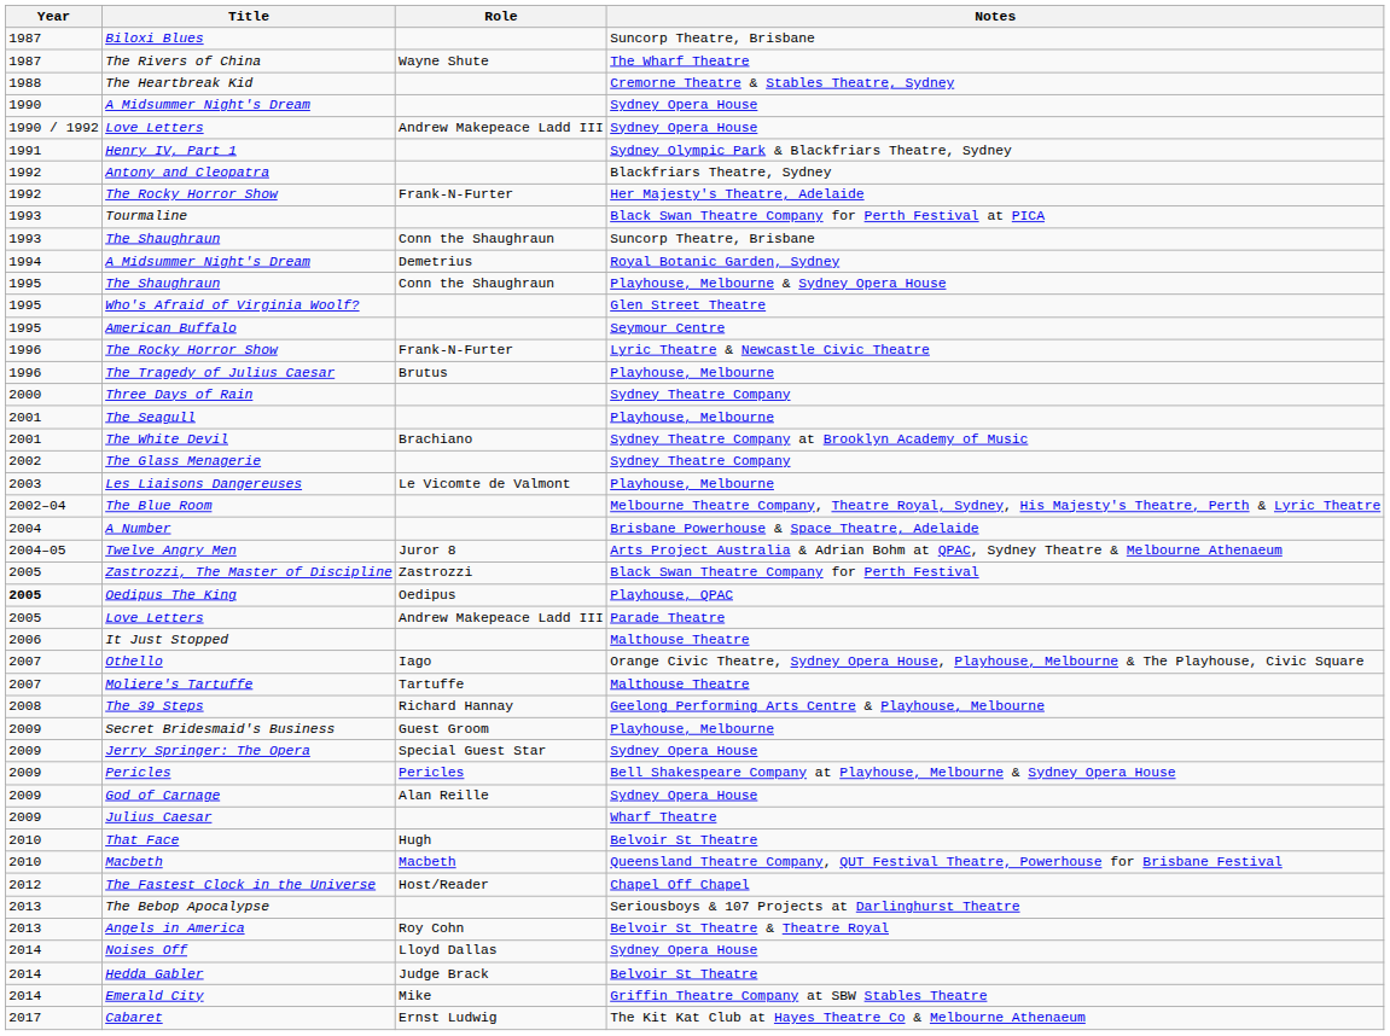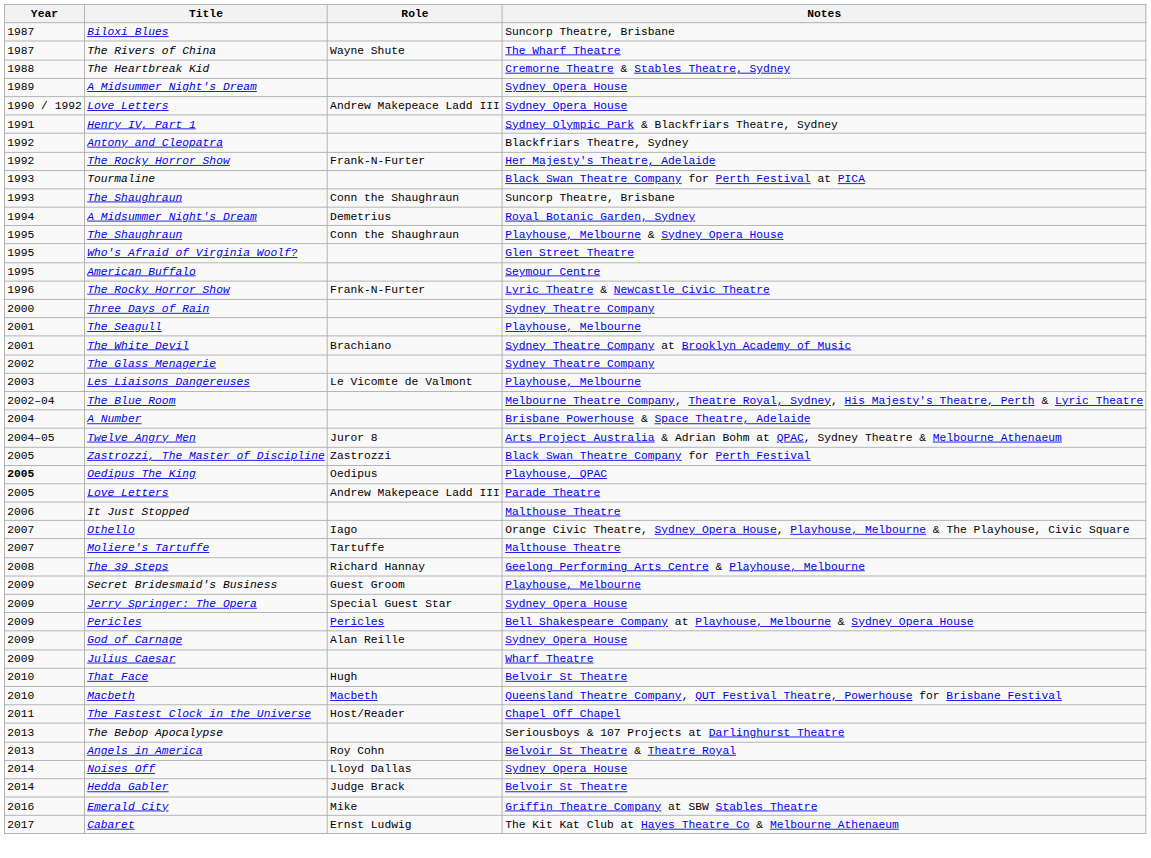 <table class="wikitable plainrowheaders sortable">
 <tr>
 <th>Year</th>
 <th>Title</th>
 <th>Role</th>
 <th>Notes</th>
 </tr>
 <tr>
 <td>1987</td>
 <td><em><a href='#'>Biloxi Blues</a></em></td>
 <td></td>
 <td>Suncorp Theatre, Brisbane</td>
 </tr>
 <tr>
 <td>1987</td>
 <td><em>The Rivers of China</em></td>
 <td>Wayne Shute</td>
 <td><a href='#'>The Wharf Theatre</a></td>
 </tr>
 <tr>
 <td>1988</td>
 <td><em>The Heartbreak Kid</em></td>
 <td></td>
 <td><a href='#'>Cremorne Theatre</a> & <a href='#'>Stables Theatre, Sydney</a></td>
 </tr>
 <tr>
-<td>1990</td>
+<td>1989</td>
 <td><em><a href='#'>A Midsummer Night's Dream</a></em></td>
 <td></td>
 <td><a href='#'>Sydney Opera House</a></td>
 </tr>
 <tr>
 <td>1990 /  1992</td>
 <td><em><a href='#'>Love Letters</a></em></td>
 <td>Andrew Makepeace Ladd III</td>
 <td><a href='#'>Sydney Opera House</a></td>
 </tr>
 <tr>
 <td>1991</td>
 <td><em><a href='#'>Henry IV, Part 1</a></em></td>
 <td></td>
 <td><a href='#'>Sydney Olympic Park</a> & Blackfriars Theatre, Sydney</td>
 </tr>
 <tr>
 <td>1992</td>
 <td><em><a href='#'>Antony and Cleopatra</a></em></td>
 <td></td>
 <td>Blackfriars Theatre, Sydney</td>
 </tr>
 <tr>
 <td>1992</td>
 <td><em><a href='#'>The Rocky Horror Show</a></em></td>
 <td>Frank-N-Furter</td>
 <td><a href='#'>Her Majesty's Theatre, Adelaide</a></td>
 </tr>
 <tr>
 <td>1993</td>
 <td><em>Tourmaline</em></td>
 <td></td>
 <td><a href='#'>Black Swan Theatre Company</a> for <a href='#'>Perth Festival</a> at <a href='#'>PICA</a></td>
 </tr>
 <tr>
 <td>1993</td>
 <td><em><a href='#'>The Shaughraun</a></em></td>
 <td>Conn the Shaughraun</td>
 <td>Suncorp Theatre, Brisbane</td>
 </tr>
 <tr>
 <td>1994</td>
 <td><em><a href='#'>A Midsummer Night's Dream</a></em></td>
 <td>Demetrius</td>
 <td><a href='#'>Royal Botanic Garden, Sydney</a></td>
 </tr>
 <tr>
 <td>1995</td>
 <td><em><a href='#'>The Shaughraun</a></em></td>
 <td>Conn the Shaughraun</td>
 <td><a href='#'>Playhouse, Melbourne</a> & <a href='#'>Sydney Opera House</a></td>
 </tr>
 <tr>
 <td>1995</td>
 <td><em><a href='#'>Who's Afraid of Virginia Woolf?</a></em></td>
 <td></td>
 <td><a href='#'>Glen Street Theatre</a></td>
 </tr>
 <tr>
 <td>1995</td>
 <td><em><a href='#'>American Buffalo</a></em></td>
 <td></td>
 <td><a href='#'>Seymour Centre</a></td>
 </tr>
 <tr>
 <td>1996</td>
 <td><em><a href='#'>The Rocky Horror Show</a></em></td>
 <td>Frank-N-Furter</td>
 <td><a href='#'>Lyric Theatre</a> & <a href='#'>Newcastle Civic Theatre</a></td>
-</tr>
-<tr>
-<td>1996</td>
-<td><em><a href='#'>The Tragedy of Julius Caesar</a></em></td>
-<td>Brutus</td>
-<td><a href='#'>Playhouse, Melbourne</a></td>
 </tr>
 <tr>
 <td>2000</td>
 <td><em><a href='#'>Three Days of Rain</a></em></td>
 <td></td>
 <td><a href='#'>Sydney Theatre Company</a></td>
 </tr>
 <tr>
 <td>2001</td>
 <td><em><a href='#'>The Seagull</a></em></td>
 <td></td>
 <td><a href='#'>Playhouse, Melbourne</a></td>
 </tr>
 <tr>
 <td>2001</td>
 <td><em><a href='#'>The White Devil</a></em></td>
 <td>Brachiano</td>
 <td><a href='#'>Sydney Theatre Company</a> at <a href='#'>Brooklyn Academy of Music</a></td>
 </tr>
 <tr>
 <td>2002</td>
 <td><em><a href='#'>The Glass Menagerie</a></em></td>
 <td></td>
 <td><a href='#'>Sydney Theatre Company</a></td>
 </tr>
 <tr>
 <td>2003</td>
 <td><em><a href='#'>Les Liaisons Dangereuses</a></em></td>
 <td>Le Vicomte de Valmont</td>
 <td><a href='#'>Playhouse, Melbourne</a></td>
 </tr>
 <tr>
 <td>2002–04</td>
 <td><em><a href='#'>The Blue Room</a></em></td>
 <td></td>
 <td><a href='#'>Melbourne Theatre Company</a>, <a href='#'>Theatre Royal, Sydney</a>, <a href='#'>His Majesty's Theatre, Perth</a> & <a href='#'>Lyric Theatre</a></td>
 </tr>
 <tr>
 <td>2004</td>
 <td><em><a href='#'>A Number</a></em></td>
 <td></td>
 <td><a href='#'>Brisbane Powerhouse</a> & <a href='#'>Space Theatre, Adelaide</a></td>
 </tr>
 <tr>
 <td>2004–05</td>
 <td><em><a href='#'>Twelve Angry Men</a></em></td>
 <td>Juror 8</td>
 <td><a href='#'>Arts Project Australia</a> & Adrian Bohm at <a href='#'>QPAC</a>, Sydney Theatre & <a href='#'>Melbourne Athenaeum</a></td>
 </tr>
 <tr>
 <td>2005</td>
 <td><em><a href='#'>Zastrozzi, The Master of Discipline</a></em></td>
 <td>Zastrozzi</td>
 <td><a href='#'>Black Swan Theatre Company</a> for <a href='#'>Perth Festival</a></td>
 </tr>
 <tr>
 <td><strong>2005</strong></td>
 <td><em><a href='#'>Oedipus The King</a></em></td>
 <td>Oedipus</td>
 <td><a href='#'>Playhouse, QPAC</a></td>
 </tr>
 <tr>
 <td>2005</td>
 <td><em><a href='#'>Love Letters</a></em></td>
 <td>Andrew Makepeace Ladd III</td>
 <td><a href='#'>Parade Theatre</a></td>
 </tr>
 <tr>
 <td>2006</td>
 <td><em>It Just Stopped</em></td>
 <td></td>
 <td><a href='#'>Malthouse Theatre</a></td>
 </tr>
 <tr>
 <td>2007</td>
 <td><em><a href='#'>Othello</a></em></td>
 <td>Iago</td>
 <td>Orange Civic Theatre, <a href='#'>Sydney Opera House</a>, <a href='#'>Playhouse, Melbourne</a> & The Playhouse, Civic Square</td>
 </tr>
 <tr>
 <td>2007</td>
 <td><em><a href='#'>Moliere's Tartuffe</a></em></td>
 <td>Tartuffe</td>
 <td><a href='#'>Malthouse Theatre</a></td>
 </tr>
 <tr>
 <td>2008</td>
 <td><em><a href='#'>The 39 Steps</a></em></td>
 <td>Richard Hannay</td>
 <td><a href='#'>Geelong Performing Arts Centre</a> & <a href='#'>Playhouse, Melbourne</a></td>
 </tr>
 <tr>
 <td>2009</td>
 <td><em>Secret Bridesmaid's Business</em></td>
 <td>Guest Groom</td>
 <td><a href='#'>Playhouse, Melbourne</a></td>
 </tr>
 <tr>
 <td>2009</td>
 <td><em><a href='#'>Jerry Springer: The Opera</a></em></td>
 <td>Special Guest Star</td>
 <td><a href='#'>Sydney Opera House</a></td>
 </tr>
 <tr>
 <td>2009</td>
 <td><em><a href='#'>Pericles</a></em></td>
 <td><a href='#'>Pericles</a></td>
 <td><a href='#'>Bell Shakespeare Company</a> at <a href='#'>Playhouse, Melbourne</a> & <a href='#'>Sydney Opera House</a></td>
 </tr>
 <tr>
 <td>2009</td>
 <td><em><a href='#'>God of Carnage</a></em></td>
 <td>Alan Reille</td>
 <td><a href='#'>Sydney Opera House</a></td>
 </tr>
 <tr>
 <td>2009</td>
 <td><em><a href='#'>Julius Caesar</a></em></td>
 <td></td>
 <td><a href='#'>Wharf Theatre</a></td>
 </tr>
 <tr>
 <td>2010</td>
 <td><em><a href='#'>That Face</a></em></td>
 <td>Hugh</td>
 <td><a href='#'>Belvoir St Theatre</a></td>
 </tr>
 <tr>
 <td>2010</td>
 <td><em><a href='#'>Macbeth</a></em></td>
 <td><a href='#'>Macbeth</a></td>
 <td><a href='#'>Queensland Theatre Company</a>, <a href='#'>QUT Festival Theatre, Powerhouse</a> for <a href='#'>Brisbane Festival</a></td>
 </tr>
 <tr>
-<td>2012</td>
+<td>2011</td>
 <td><em><a href='#'>The Fastest Clock in the Universe</a></em></td>
 <td>Host/Reader</td>
 <td><a href='#'>Chapel Off Chapel</a></td>
 </tr>
 <tr>
 <td>2013</td>
 <td><em>The Bebop Apocalypse</em></td>
 <td></td>
 <td>Seriousboys & 107 Projects at <a href='#'>Darlinghurst Theatre</a></td>
 </tr>
 <tr>
 <td>2013</td>
 <td><em><a href='#'>Angels in America</a></em></td>
 <td>Roy Cohn</td>
 <td><a href='#'>Belvoir St Theatre</a> & <a href='#'>Theatre Royal</a></td>
 </tr>
 <tr>
 <td>2014</td>
 <td><em><a href='#'>Noises Off</a></em></td>
 <td>Lloyd Dallas</td>
 <td><a href='#'>Sydney Opera House</a></td>
 </tr>
 <tr>
 <td>2014</td>
 <td><em><a href='#'>Hedda Gabler</a></em></td>
 <td>Judge Brack</td>
 <td><a href='#'>Belvoir St Theatre</a></td>
 </tr>
 <tr>
-<td>2014</td>
+<td>2016</td>
 <td><em><a href='#'>Emerald City</a></em></td>
 <td>Mike</td>
 <td><a href='#'>Griffin Theatre Company</a> at SBW <a href='#'>Stables Theatre</a></td>
 </tr>
 <tr>
 <td>2017</td>
 <td><em><a href='#'>Cabaret</a></em></td>
 <td>Ernst Ludwig</td>
 <td>The Kit Kat Club at <a href='#'>Hayes Theatre Co</a> & <a href='#'>Melbourne Athenaeum</a></td>
 </tr>
 </table>
